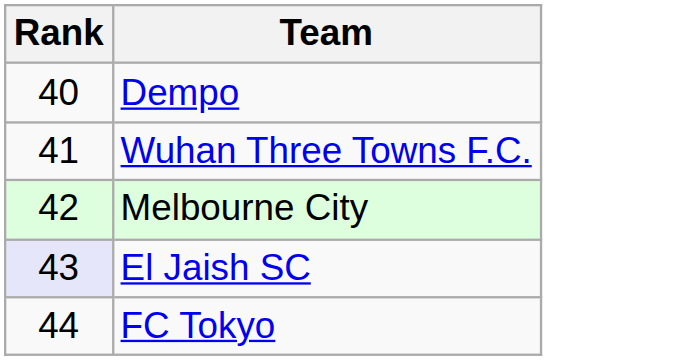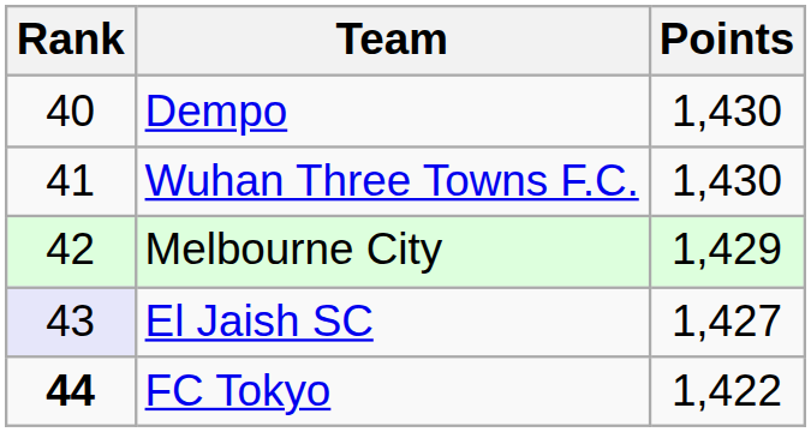 <table class="wikitable" style="text-align: center;">
 <tr>
 <th>Rank</th>
 <th>Team</th>
+<th>Points</th>
 </tr>
 <tr>
 <td>40</td>
 <td align=left> <a href='#'>Dempo</a></td>
+<td>1,430</td>
 </tr>
 <tr>
 <td>41</td>
 <td align=left> <a href='#'>Wuhan Three Towns F.C.</a></td>
+<td>1,430</td>
 </tr>
 <tr bgcolor="#ddffdd">
 <td>42</td>
 <td align=left> Melbourne City</td>
+<td>1,429</td>
 </tr>
 <tr>
 <td style="background: lavender;">43</td>
 <td align=left> <a href='#'>El Jaish SC</a></td>
+<td>1,427</td>
 </tr>
 <tr>
-<td>44</td>
+<td><strong>44</strong></td>
 <td align=left> <a href='#'>FC Tokyo</a></td>
+<td>1,422</td>
 </tr>
 </table>
